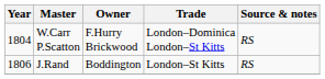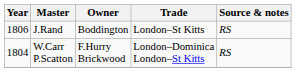 <table class="sortable wikitable">
 <tr>
 <th>Year</th>
 <th>Master</th>
 <th>Owner</th>
 <th>Trade</th>
 <th>Source & notes</th>
 </tr>
 <tr>
+<td>1806</td>
+<td>J.Rand</td>
+<td>Boddington</td>
+<td>London–St Kitts</td>
+<td><em>RS</em></td>
+</tr>
+<tr>
 <td>1804</td>
 <td>W.Carr<br>P.Scatton</td>
 <td>F.Hurry<br>Brickwood</td>
 <td>London–Dominica<br>London–<a href='#'>St Kitts</a></td>
 <td><em>RS</em></td>
 </tr>
 <tr>
-<td>1806</td>
-<td>J.Rand</td>
-<td>Boddington</td>
-<td>London–St Kitts</td>
-<td><em>RS</em></td>
-</tr>
-<tr>
 </tr>
 </table>
